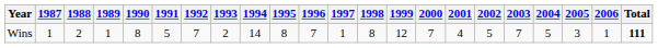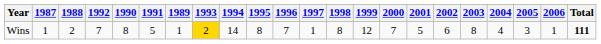 <table class="wikitable">
 <tr style="background:#ffc;">
 <th scope="col">Year</th>
 <th scope="col"><a href='#'>1987</a></th>
 <th scope="col"><a href='#'>1988</a></th>
-<th scope="col"><a href='#'>1989</a></th>
+<th scope="col"><a href='#'>1992</a></th>
 <th scope="col"><a href='#'>1990</a></th>
 <th scope="col"><a href='#'>1991</a></th>
-<th scope="col"><a href='#'>1992</a></th>
+<th scope="col"><a href='#'>1989</a></th>
 <th scope="col"><a href='#'>1993</a></th>
 <th scope="col"><a href='#'>1994</a></th>
 <th scope="col"><a href='#'>1995</a></th>
 <th scope="col"><a href='#'>1996</a></th>
 <th scope="col"><a href='#'>1997</a></th>
 <th scope="col"><a href='#'>1998</a></th>
 <th scope="col"><a href='#'>1999</a></th>
 <th scope="col"><a href='#'>2000</a></th>
 <th scope="col"><a href='#'>2001</a></th>
 <th scope="col"><a href='#'>2002</a></th>
 <th scope="col"><a href='#'>2003</a></th>
 <th scope="col"><a href='#'>2004</a></th>
 <th scope="col"><a href='#'>2005</a></th>
 <th scope="col"><a href='#'>2006</a></th>
 <th scope="col">Total</th>
 </tr>
 <tr align=center>
 <td>Wins</td>
 <td>1</td>
 <td>2</td>
-<td>1</td>
+<td>7</td>
 <td>8</td>
 <td>5</td>
-<td>7</td>
-<td>2</td>
+<td>1</td>
+<td style="background: gold;">2</td>
 <td>14</td>
 <td>8</td>
 <td>7</td>
 <td>1</td>
 <td>8</td>
 <td>12</td>
 <td>7</td>
+<td>5</td>
+<td>6</td>
+<td>8</td>
 <td>4</td>
-<td>5</td>
-<td>7</td>
-<td>5</td>
 <td>3</td>
 <td>1</td>
 <td><strong>111</strong></td>
 </tr>
 </table>
